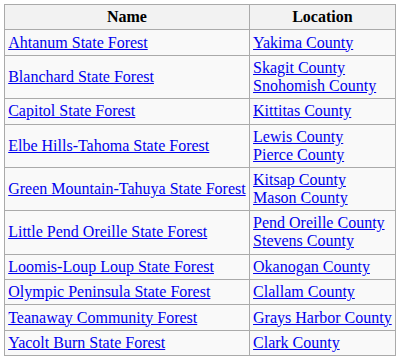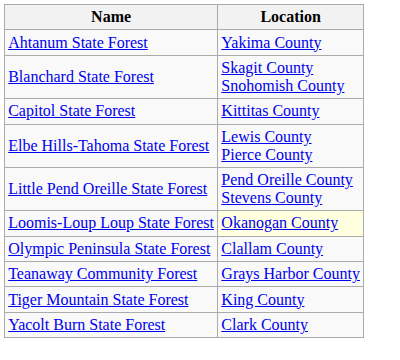 <table class="wikitable">
 <tr>
 <th align=left>Name<br></th>
 <th align=left>Location<br></th>
 </tr>
 <tr>
 <td><a href='#'>Ahtanum State Forest</a></td>
 <td><a href='#'>Yakima County</a></td>
 </tr>
 <tr>
 <td><a href='#'>Blanchard State Forest</a></td>
 <td><a href='#'>Skagit County</a><br><a href='#'>Snohomish County</a></td>
 </tr>
 <tr>
 <td><a href='#'>Capitol State Forest</a></td>
 <td><a href='#'>Kittitas County</a></td>
 </tr>
 <tr>
 <td><a href='#'>Elbe Hills-Tahoma State Forest</a></td>
 <td><a href='#'>Lewis County</a><br><a href='#'>Pierce County</a></td>
 </tr>
 <tr>
-<td><a href='#'>Green Mountain-Tahuya State Forest</a></td>
-<td><a href='#'>Kitsap County</a><br><a href='#'>Mason County</a></td>
-</tr>
-<tr>
 <td><a href='#'>Little Pend Oreille State Forest</a></td>
 <td><a href='#'>Pend Oreille County</a><br><a href='#'>Stevens County</a></td>
 </tr>
 <tr>
 <td><a href='#'>Loomis-Loup Loup State Forest</a></td>
-<td><a href='#'>Okanogan County</a></td>
+<td style="background: lightyellow;"><a href='#'>Okanogan County</a></td>
 </tr>
 <tr>
 <td><a href='#'>Olympic Peninsula State Forest</a></td>
 <td><a href='#'>Clallam County</a></td>
 </tr>
 <tr>
 <td><a href='#'>Teanaway Community Forest</a></td>
 <td><a href='#'>Grays Harbor County</a></td>
 </tr>
 <tr>
+<td><a href='#'>Tiger Mountain State Forest</a></td>
+<td><a href='#'>King County</a></td>
+</tr>
+<tr>
 <td><a href='#'>Yacolt Burn State Forest</a></td>
 <td><a href='#'>Clark County</a></td>
 </tr>
 </table>
